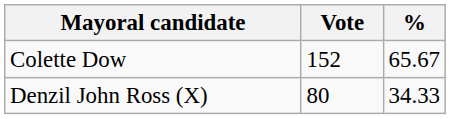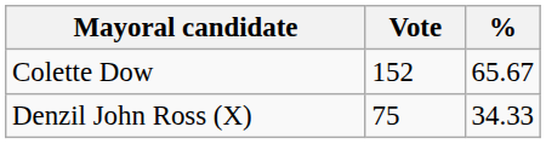 <table class="wikitable">
 <tr>
 <th bgcolor="#DDDDFF" width="200px">Mayoral candidate</th>
 <th bgcolor="#DDDDFF" width="50px">Vote</th>
 <th bgcolor="#DDDDFF" width="30px">%</th>
 </tr>
 <tr>
 <td>Colette Dow</td>
 <td>152</td>
 <td>65.67</td>
 </tr>
 <tr>
 <td>Denzil John Ross (X)</td>
-<td>80</td>
+<td>75</td>
 <td>34.33</td>
 </tr>
 </table>
